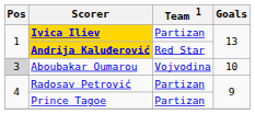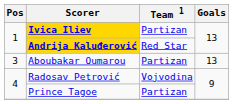 <table class="wikitable">
 <tr>
 <th>Pos</th>
 <th>Scorer</th>
 <th>Team <sup>1</sup></th>
 <th>Goals</th>
 </tr>
 <tr>
 <td rowspan="2" style="text-align:center;">1</td>
 <td bgcolor=gold><strong>  <a href='#'>Ivica Iliev</a></strong></td>
 <td><a href='#'>Partizan</a></td>
 <td rowspan="2" style="text-align:center;">13</td>
 </tr>
 <tr>
 <td bgcolor=gold><strong>  <a href='#'>Andrija Kaluđerović</a></strong></td>
 <td><a href='#'>Red Star</a></td>
 </tr>
 <tr>
-<td rowspan="1" style="background: lightgrey; text-align:center;">3</td>
+<td rowspan="1" style="text-align:center;">3</td>
 <td> <a href='#'>Aboubakar Oumarou</a></td>
-<td><a href='#'>Vojvodina</a></td>
-<td style="text-align:center;">10</td>
+<td><a href='#'>Partizan</a></td>
+<td style="text-align:center;">13</td>
 </tr>
 <tr>
 <td rowspan="2" style="text-align:center;">4</td>
 <td> <a href='#'>Radosav Petrović</a></td>
-<td><a href='#'>Partizan</a></td>
+<td><a href='#'>Vojvodina</a></td>
 <td rowspan="2" style="text-align:center;">9</td>
 </tr>
 <tr>
 <td> <a href='#'>Prince Tagoe</a></td>
 <td><a href='#'>Partizan</a></td>
 </tr>
 <tr>
 </tr>
 </table>
